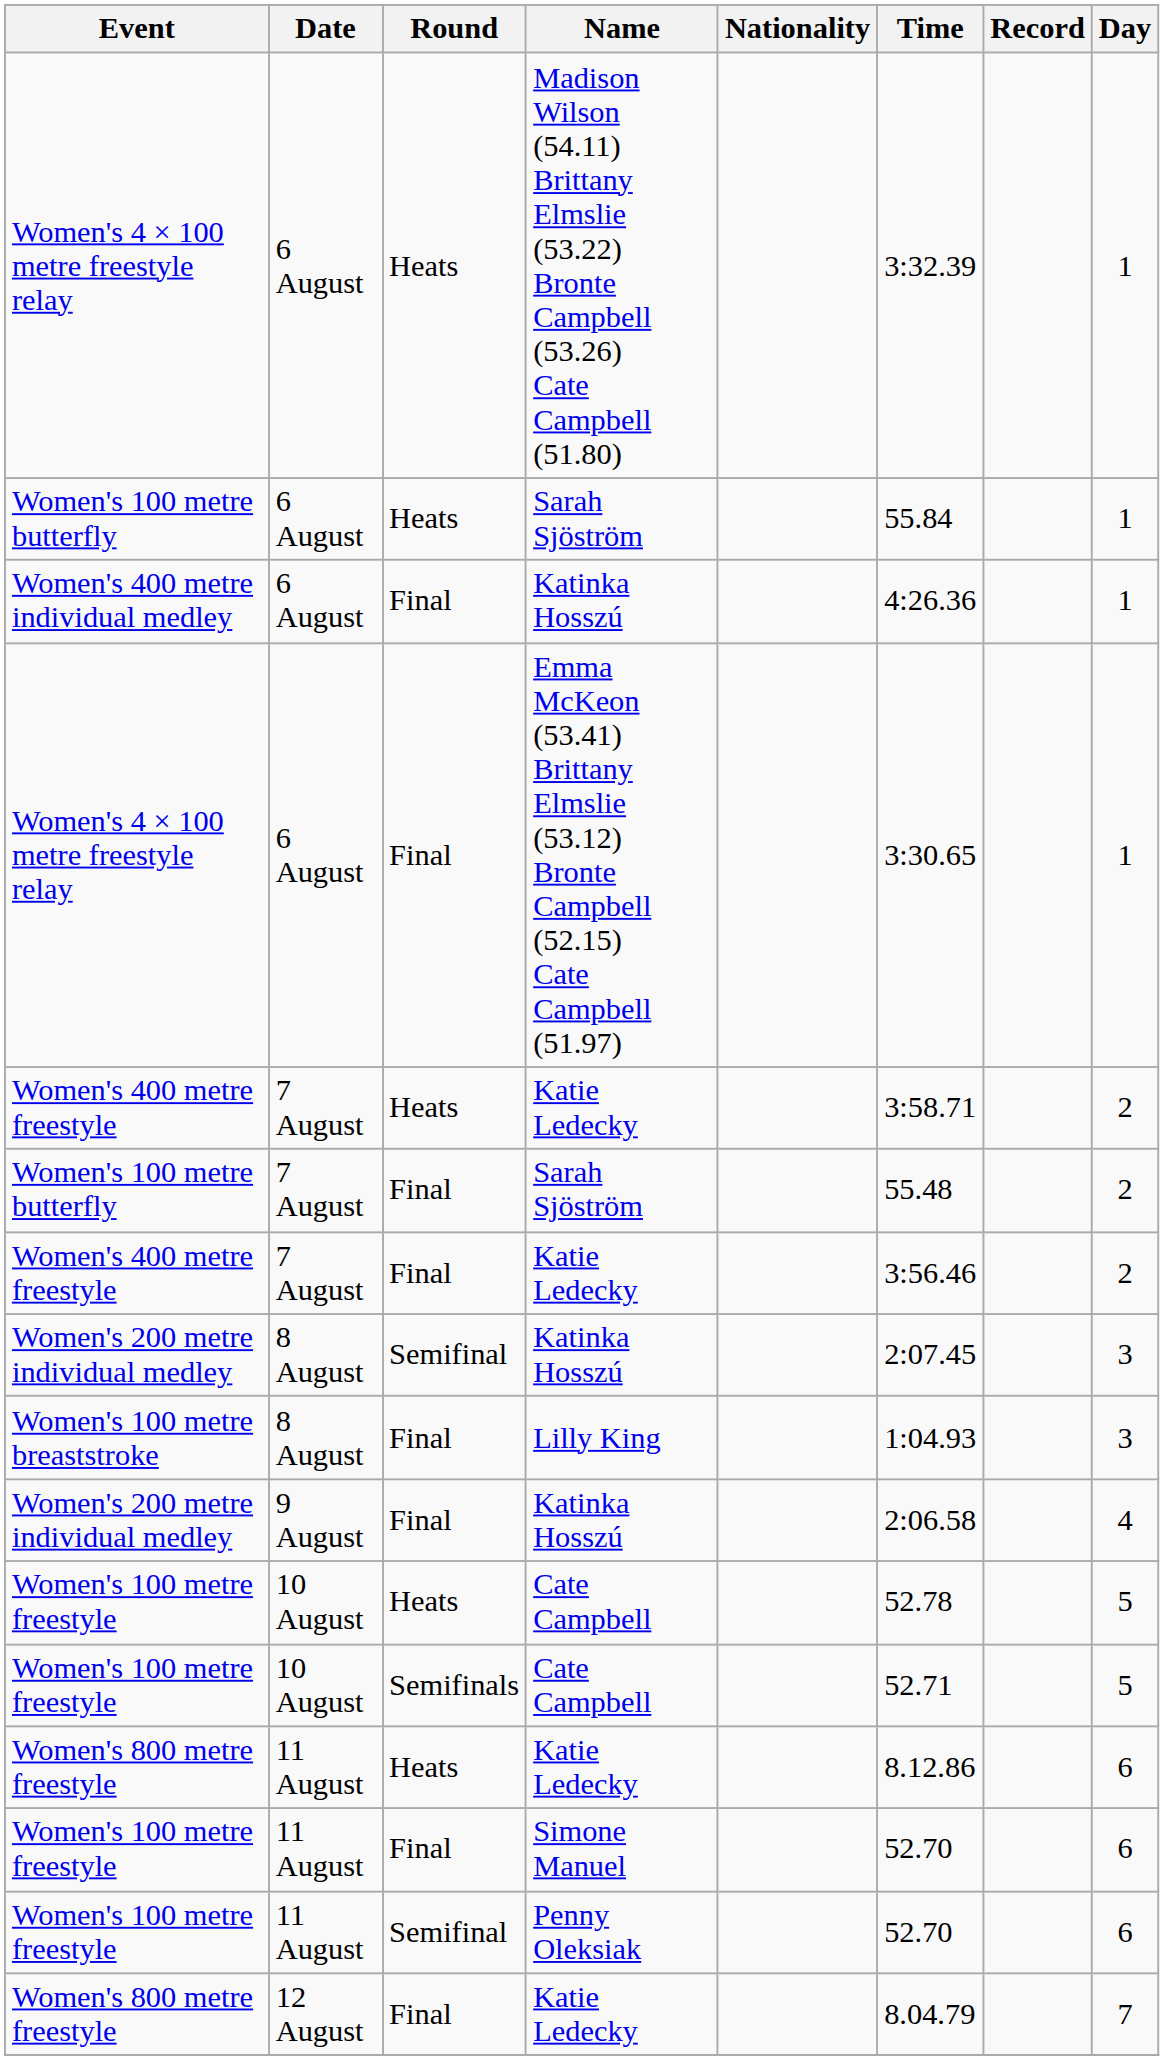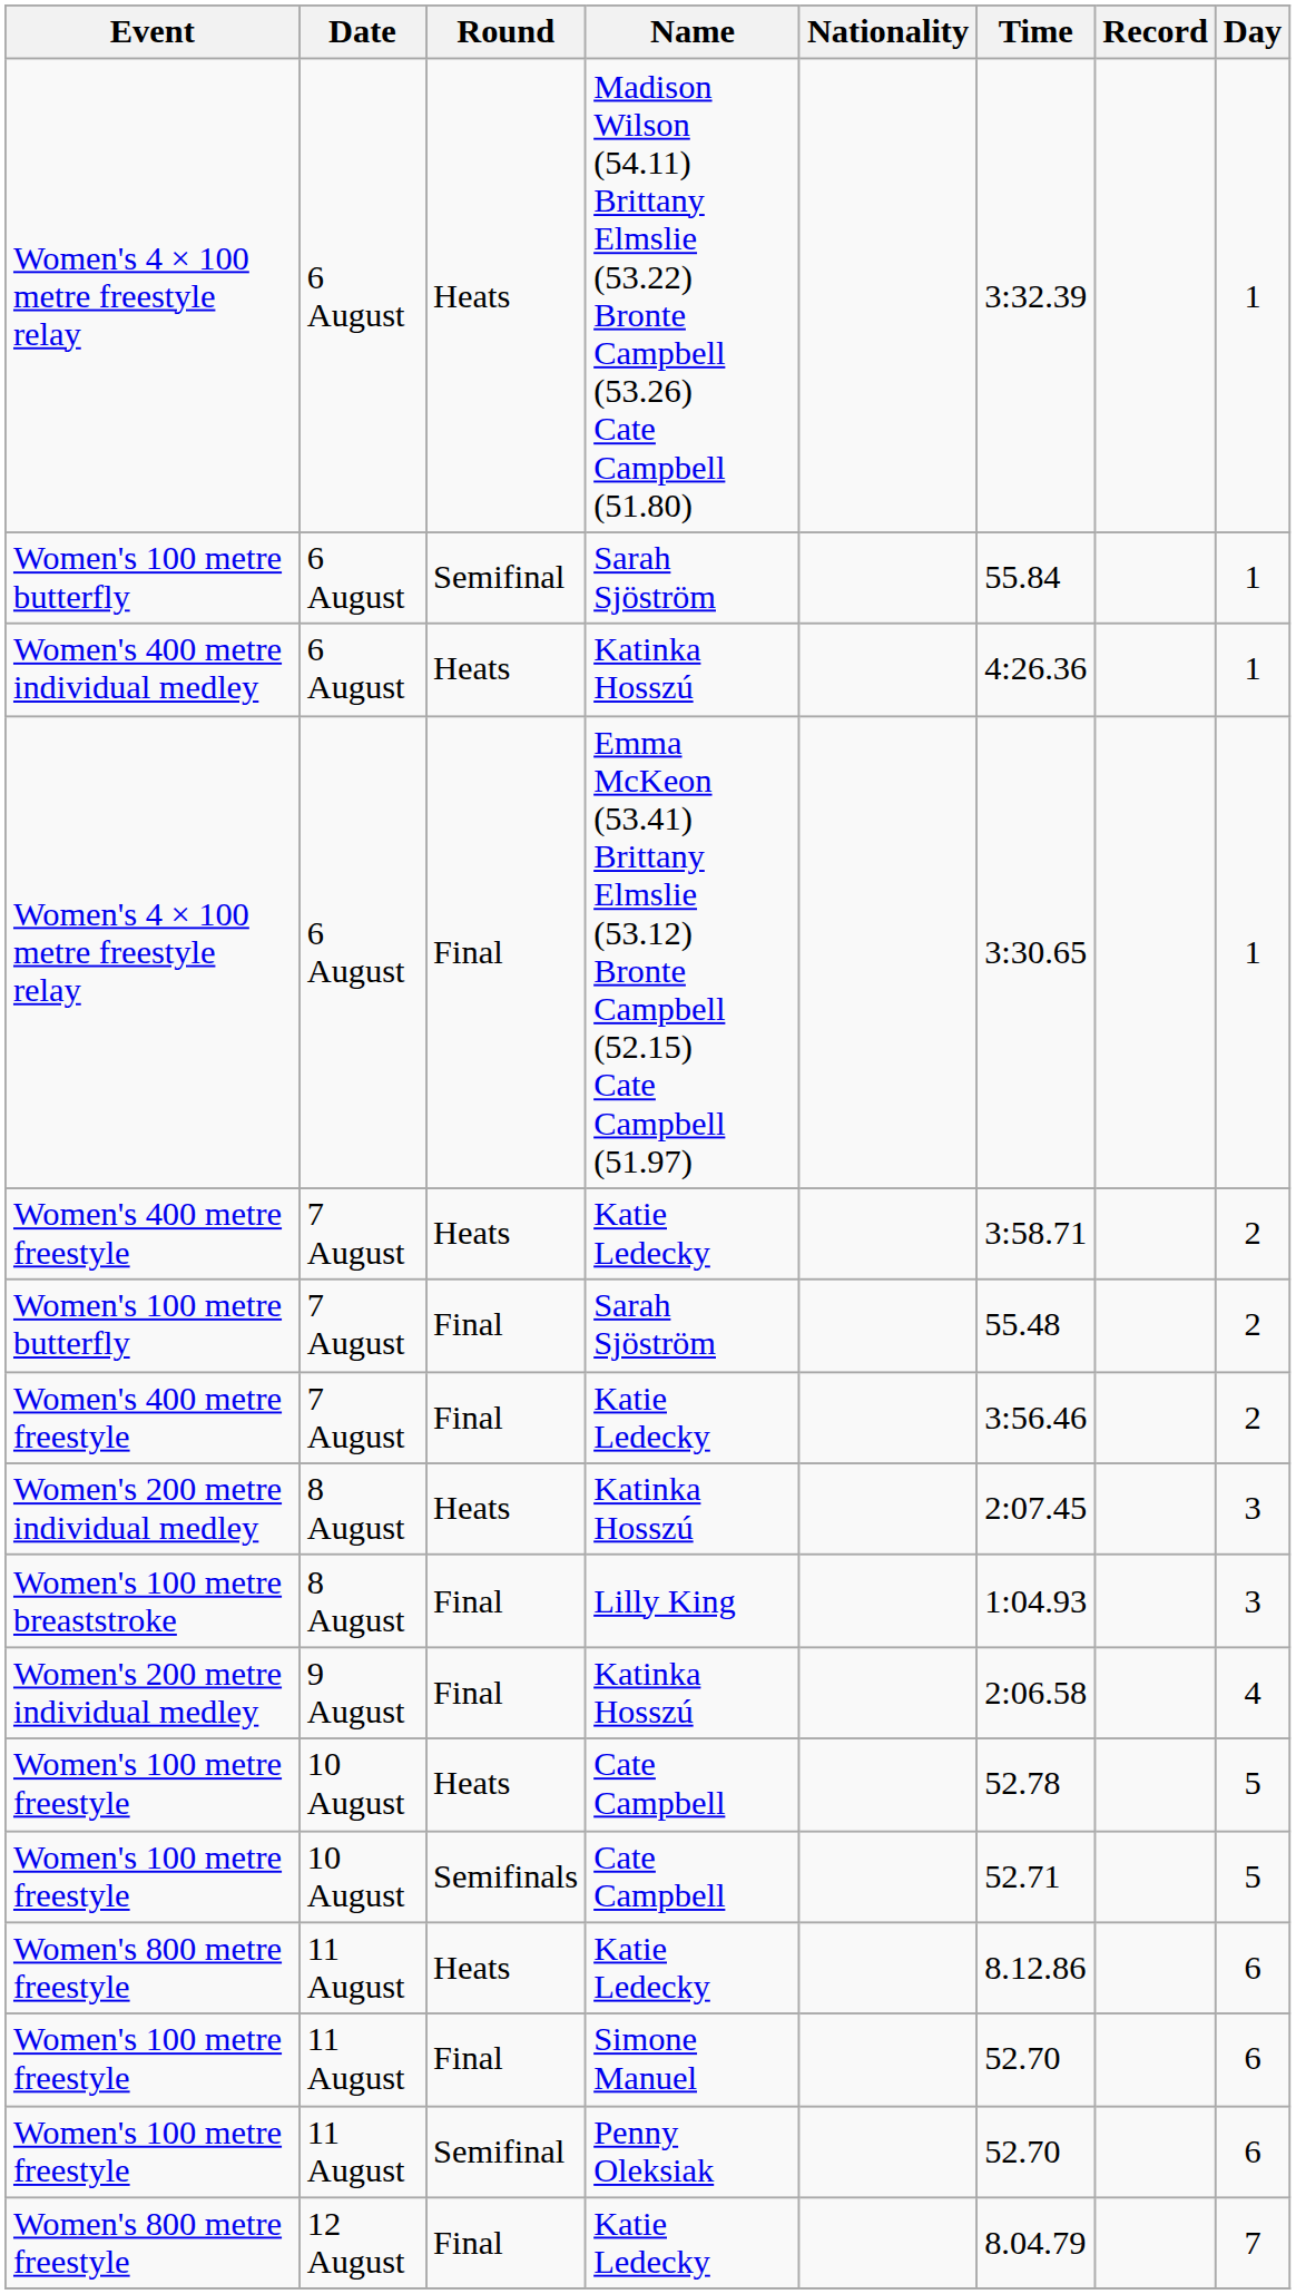 <table class="wikitable sortable">
 <tr>
 <th>Event</th>
 <th>Date</th>
 <th>Round</th>
 <th>Name</th>
 <th>Nationality</th>
 <th>Time</th>
 <th>Record</th>
 <th>Day</th>
 </tr>
 <tr>
 <td><a href='#'>Women's 4 × 100 metre freestyle relay</a></td>
 <td>6 August</td>
 <td>Heats</td>
 <td><a href='#'>Madison Wilson</a> (54.11)<br><a href='#'>Brittany Elmslie</a> (53.22)<br><a href='#'>Bronte Campbell</a> (53.26)<br><a href='#'>Cate Campbell</a> (51.80)</td>
 <td align=left></td>
 <td>3:32.39</td>
 <td align=center></td>
 <td align=center>1</td>
 </tr>
 <tr>
 <td><a href='#'>Women's 100 metre butterfly</a></td>
 <td>6 August</td>
-<td>Heats</td>
+<td>Semifinal</td>
 <td><a href='#'>Sarah Sjöström</a></td>
 <td align=left></td>
 <td>55.84</td>
 <td align=center></td>
 <td align=center>1</td>
 </tr>
 <tr>
 <td><a href='#'>Women's 400 metre individual medley</a></td>
 <td>6 August</td>
-<td>Final</td>
+<td>Heats</td>
 <td><a href='#'>Katinka Hosszú</a></td>
 <td align=left></td>
 <td>4:26.36</td>
 <td align=center></td>
 <td align=center>1</td>
 </tr>
 <tr>
 <td><a href='#'>Women's 4 × 100 metre freestyle relay</a></td>
 <td>6 August</td>
 <td>Final</td>
 <td><a href='#'>Emma McKeon</a> (53.41)<br><a href='#'>Brittany Elmslie</a> (53.12)<br><a href='#'>Bronte Campbell</a> (52.15)<br><a href='#'>Cate Campbell</a> (51.97)</td>
 <td align=left></td>
 <td>3:30.65</td>
 <td align=center></td>
 <td align=center>1</td>
 </tr>
 <tr>
 <td><a href='#'>Women's 400 metre freestyle</a></td>
 <td>7 August</td>
 <td>Heats</td>
 <td><a href='#'>Katie Ledecky</a></td>
 <td align=left></td>
 <td>3:58.71</td>
 <td align=center></td>
 <td align=center>2</td>
 </tr>
 <tr>
 <td><a href='#'>Women's 100 metre butterfly</a></td>
 <td>7 August</td>
 <td>Final</td>
 <td><a href='#'>Sarah Sjöström</a></td>
 <td align=left></td>
 <td>55.48</td>
 <td align=center></td>
 <td align=center>2</td>
 </tr>
 <tr>
 <td><a href='#'>Women's 400 metre freestyle</a></td>
 <td>7 August</td>
 <td>Final</td>
 <td><a href='#'>Katie Ledecky</a></td>
 <td align=left></td>
 <td>3:56.46</td>
 <td align=center></td>
 <td align=center>2</td>
 </tr>
 <tr>
 <td><a href='#'>Women's 200 metre individual medley</a></td>
 <td>8 August</td>
-<td>Semifinal</td>
+<td>Heats</td>
 <td><a href='#'>Katinka Hosszú</a></td>
 <td align=left></td>
 <td>2:07.45</td>
 <td align=center></td>
 <td align=center>3</td>
 </tr>
 <tr>
 <td><a href='#'>Women's 100 metre breaststroke</a></td>
 <td>8 August</td>
 <td>Final</td>
 <td><a href='#'>Lilly King</a></td>
 <td align=left></td>
 <td>1:04.93</td>
 <td align=center></td>
 <td align=center>3</td>
 </tr>
 <tr>
 <td><a href='#'>Women's 200 metre individual medley</a></td>
 <td>9 August</td>
 <td>Final</td>
 <td><a href='#'>Katinka Hosszú</a></td>
 <td align=left></td>
 <td>2:06.58</td>
 <td align=center></td>
 <td align=center>4</td>
 </tr>
 <tr>
 <td><a href='#'>Women's 100 metre freestyle</a></td>
 <td>10 August</td>
 <td>Heats</td>
 <td><a href='#'>Cate Campbell</a></td>
 <td align=left></td>
 <td>52.78</td>
 <td align=center></td>
 <td align=center>5</td>
 </tr>
 <tr>
 <td><a href='#'>Women's 100 metre freestyle</a></td>
 <td>10 August</td>
 <td>Semifinals</td>
 <td><a href='#'>Cate Campbell</a></td>
 <td align=left></td>
 <td>52.71</td>
 <td align=center></td>
 <td align=center>5</td>
 </tr>
 <tr>
 <td><a href='#'>Women's 800 metre freestyle</a></td>
 <td>11 August</td>
 <td>Heats</td>
 <td><a href='#'>Katie Ledecky</a></td>
 <td align=left></td>
 <td>8.12.86</td>
 <td align=center></td>
 <td align=center>6</td>
 </tr>
 <tr>
 <td><a href='#'>Women's 100 metre freestyle</a></td>
 <td>11 August</td>
 <td>Final</td>
 <td><a href='#'>Simone Manuel</a></td>
 <td align=left></td>
 <td>52.70</td>
 <td align=center></td>
 <td align=center>6</td>
 </tr>
 <tr>
 <td><a href='#'>Women's 100 metre freestyle</a></td>
 <td>11 August</td>
 <td>Semifinal</td>
 <td><a href='#'>Penny Oleksiak</a></td>
 <td align=left></td>
 <td>52.70</td>
 <td align=center></td>
 <td align=center>6</td>
 </tr>
 <tr>
 <td><a href='#'>Women's 800 metre freestyle</a></td>
 <td>12 August</td>
 <td>Final</td>
 <td><a href='#'>Katie Ledecky</a></td>
 <td align=left></td>
 <td>8.04.79</td>
 <td align=center></td>
 <td align=center>7</td>
 </tr>
 <tr>
 </tr>
 </table>
